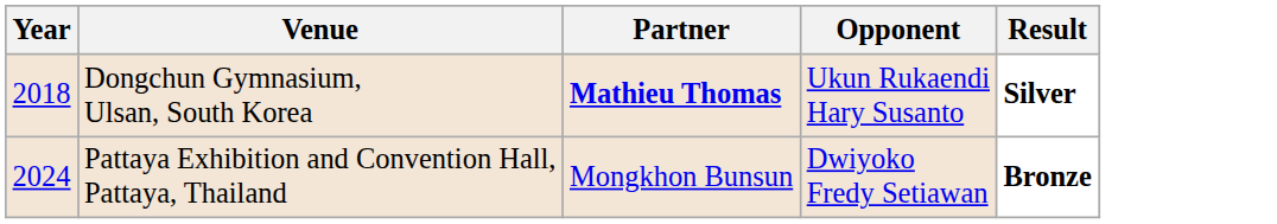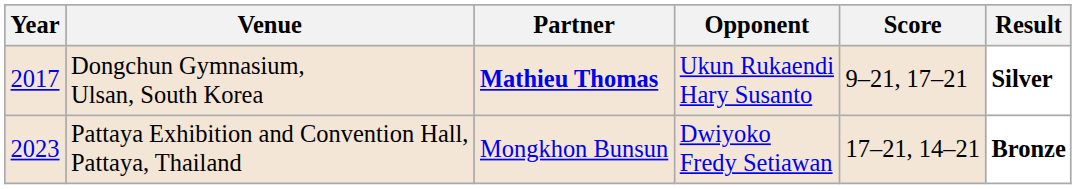 <table class="sortable wikitable" style="font-size: 90%;">
 <tr>
 <th>Year</th>
 <th>Venue</th>
 <th>Partner</th>
 <th>Opponent</th>
+<th>Score</th>
 <th>Result</th>
 </tr>
 <tr style="background:#F3E6D7">
-<td align="center"><a href='#'>2018</a></td>
+<td align="center"><a href='#'>2017</a></td>
 <td align="left">Dongchun Gymnasium,<br>Ulsan, South Korea</td>
 <td align="left"><strong> <a href='#'>Mathieu Thomas</a></strong></td>
 <td align="left"> <a href='#'>Ukun Rukaendi</a><br> <a href='#'>Hary Susanto</a></td>
+<td align="left">9–21, 17–21</td>
 <td style="text-align:left; background:white"> <strong>Silver</strong></td>
 </tr>
 <tr style="background:#F3E6D7">
-<td align="center"><a href='#'>2024</a></td>
+<td align="center"><a href='#'>2023</a></td>
 <td align="left">Pattaya Exhibition and Convention Hall,<br>Pattaya, Thailand</td>
 <td align="left"> <a href='#'>Mongkhon Bunsun</a></td>
 <td align="left"> <a href='#'>Dwiyoko</a><br> <a href='#'>Fredy Setiawan</a></td>
+<td align="left">17–21, 14–21</td>
 <td style="text-align:left; background:white"> <strong>Bronze</strong></td>
 </tr>
 </table>
